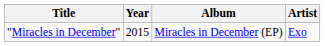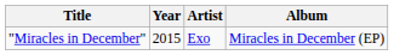 <table class="wikitable">
 <tr>
 <th>Title</th>
 <th>Year</th>
+<th>Artist</th>
 <th>Album</th>
-<th>Artist</th>
 </tr>
 <tr>
 <td>"<a href='#'>Miracles in December</a>" </td>
 <td align="center">2015</td>
+<td><a href='#'>Exo</a></td>
 <td><a href='#'>Miracles in December</a> (EP)</td>
-<td><a href='#'>Exo</a></td>
 </tr>
 </table>
